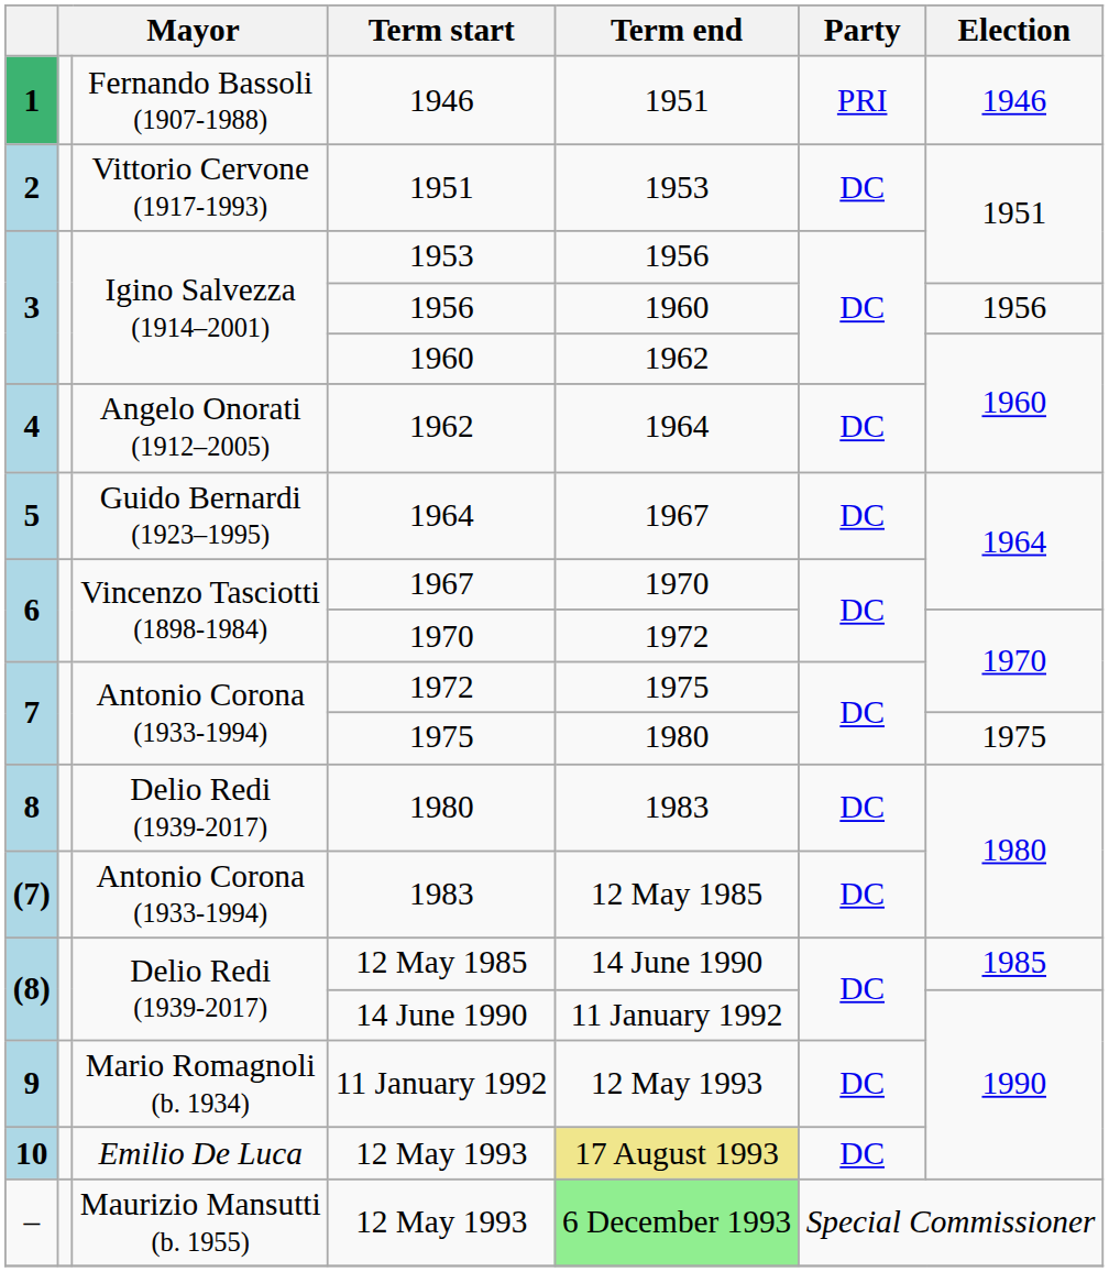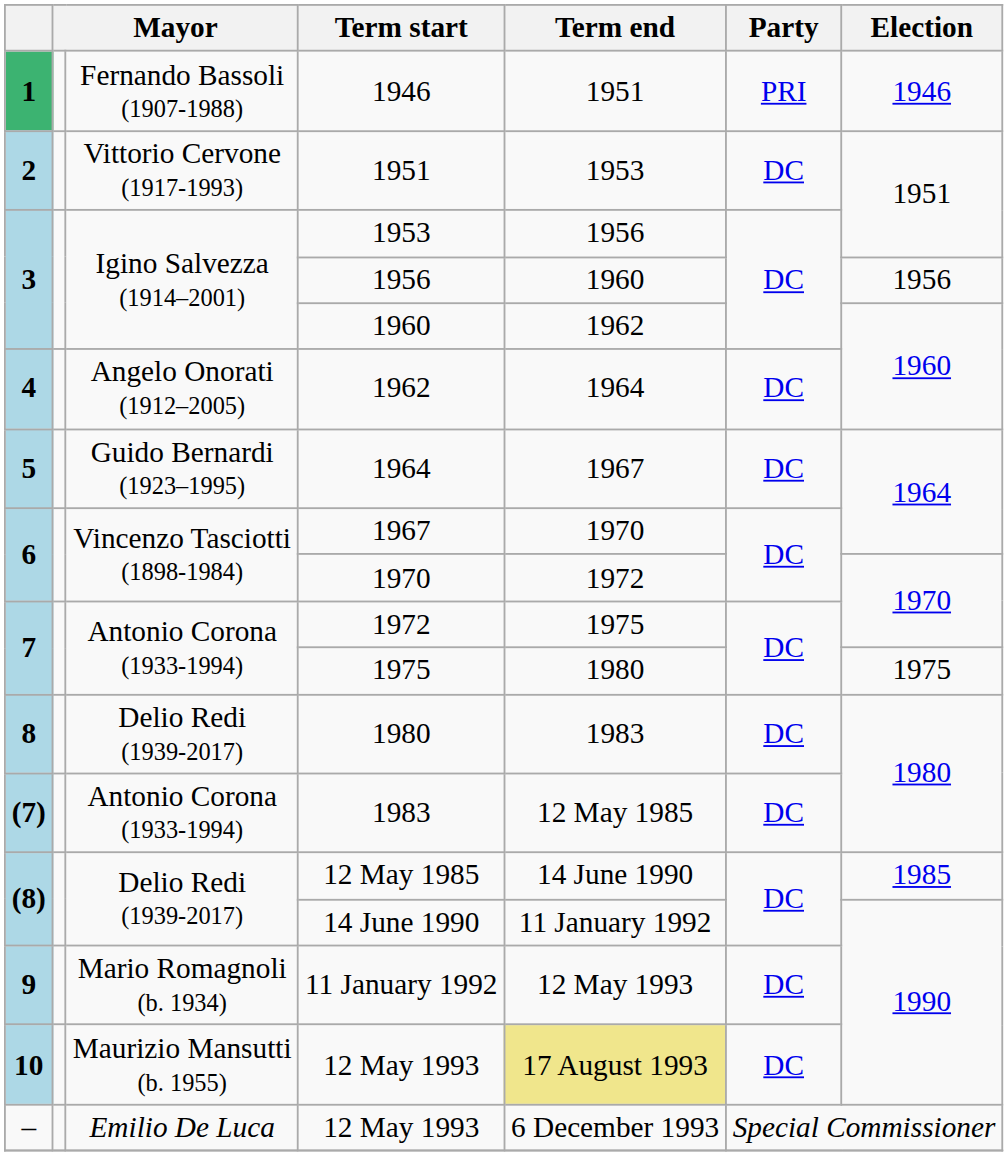 <table class="wikitable" style="text-align: center;">
 <tr>
 <th class=unsortable> </th>
 <th colspan=2>Mayor</th>
 <th>Term start</th>
 <th>Term end</th>
 <th>Party</th>
 <th>Election</th>
 </tr>
 <tr>
 <th style="background:#3CB371;"><strong>1</strong></th>
 <td></td>
 <td>Fernando Bassoli <br><small>(1907-1988)</small></td>
 <td align=center>1946</td>
 <td align=center>1951</td>
 <td><a href='#'>PRI</a></td>
 <td><a href='#'>1946</a></td>
 </tr>
 <tr>
 <th style="background:#ADD8E6;"><strong>2</strong></th>
 <td></td>
 <td>Vittorio Cervone <br><small>(1917-1993)</small></td>
 <td align=center>1951</td>
 <td align=center>1953</td>
 <td><a href='#'>DC</a></td>
 <td rowspan=2>1951</td>
 </tr>
 <tr>
 <td rowspan=3! style="background:#ADD8E6;"><strong>3</strong></td>
 <td rowspan=3></td>
 <td rowspan=3>Igino Salvezza <br><small>(1914–2001)</small></td>
 <td align=center>1953</td>
 <td align=center>1956</td>
 <td rowspan=3><a href='#'>DC</a></td>
 </tr>
 <tr>
 <td align=center>1956</td>
 <td align=center>1960</td>
 <td>1956</td>
 </tr>
 <tr>
 <td align=center>1960</td>
 <td align=center>1962</td>
 <td rowspan=2><a href='#'>1960</a></td>
 </tr>
 <tr>
 <th style="background:#ADD8E6;"><strong>4</strong></th>
 <td></td>
 <td>Angelo Onorati <br><small>(1912–2005)</small></td>
 <td align=center>1962</td>
 <td align=center>1964</td>
 <td><a href='#'>DC</a></td>
 </tr>
 <tr>
 <th style="background:#ADD8E6;"><strong>5</strong></th>
 <td></td>
 <td>Guido Bernardi <br><small>(1923–1995)</small></td>
 <td align=center>1964</td>
 <td align=center>1967</td>
 <td><a href='#'>DC</a></td>
 <td rowspan=2><a href='#'>1964</a></td>
 </tr>
 <tr>
 <td rowspan=2! style="background:#ADD8E6;"><strong>6</strong></td>
 <td rowspan=2></td>
 <td rowspan=2>Vincenzo Tasciotti <br><small>(1898-1984)</small></td>
 <td align=center>1967</td>
 <td align=center>1970</td>
 <td rowspan=2><a href='#'>DC</a></td>
 </tr>
 <tr>
 <td align=center>1970</td>
 <td align=center>1972</td>
 <td rowspan=2><a href='#'>1970</a></td>
 </tr>
 <tr>
 <td rowspan=2! style="background:#ADD8E6;"><strong>7</strong></td>
 <td rowspan=2></td>
 <td rowspan=2>Antonio Corona <br><small>(1933-1994)</small></td>
 <td align=center>1972</td>
 <td align=center>1975</td>
 <td rowspan=2><a href='#'>DC</a></td>
 </tr>
 <tr>
 <td align=center>1975</td>
 <td align=center>1980</td>
 <td>1975</td>
 </tr>
 <tr>
 <th style="background:#ADD8E6;"><strong>8</strong></th>
 <td></td>
 <td>Delio Redi <br><small>(1939-2017)</small></td>
 <td align=center>1980</td>
 <td align=center>1983</td>
 <td><a href='#'>DC</a></td>
 <td rowspan=2><a href='#'>1980</a></td>
 </tr>
 <tr>
 <th style="background:#ADD8E6;"><strong>(7)</strong></th>
 <td></td>
 <td>Antonio Corona <br><small>(1933-1994)</small></td>
 <td align=center>1983</td>
 <td align=center>12 May 1985</td>
 <td><a href='#'>DC</a></td>
 </tr>
 <tr>
 <td rowspan=2! style="background:#ADD8E6;"><strong>(8)</strong></td>
 <td rowspan=2></td>
 <td rowspan=2>Delio Redi <br><small>(1939-2017)</small></td>
 <td align=center>12 May 1985</td>
 <td align=center>14 June 1990</td>
 <td rowspan=2><a href='#'>DC</a></td>
 <td><a href='#'>1985</a></td>
 </tr>
 <tr>
 <td align=center>14 June 1990</td>
 <td align=center>11 January 1992</td>
 <td rowspan=3><a href='#'>1990</a></td>
 </tr>
 <tr>
 <th style="background:#ADD8E6;"><strong>9</strong></th>
 <td></td>
 <td>Mario Romagnoli <br><small>(b. 1934)</small></td>
 <td align=center>11 January 1992</td>
 <td align=center>12 May 1993</td>
 <td><a href='#'>DC</a></td>
 </tr>
 <tr>
 <th style="background:#ADD8E6;"><strong>10</strong></th>
 <td></td>
-<td><em>Emilio De Luca</em></td>
+<td>Maurizio Mansutti <br><small>(b. 1955)</small></td>
 <td align=center>12 May 1993</td>
 <td align=center style="background: khaki;">17 August 1993</td>
 <td><a href='#'>DC</a></td>
 </tr>
 <tr>
 <td>–</td>
 <td></td>
-<td>Maurizio Mansutti <br><small>(b. 1955)</small></td>
+<td><em>Emilio De Luca</em></td>
 <td align=center>12 May 1993</td>
-<td align=center style="background: lightgreen;">6 December 1993</td>
+<td align=center>6 December 1993</td>
 <td colspan=2><em>Special Commissioner</em></td>
 </tr>
 <tr>
 </tr>
 </table>
